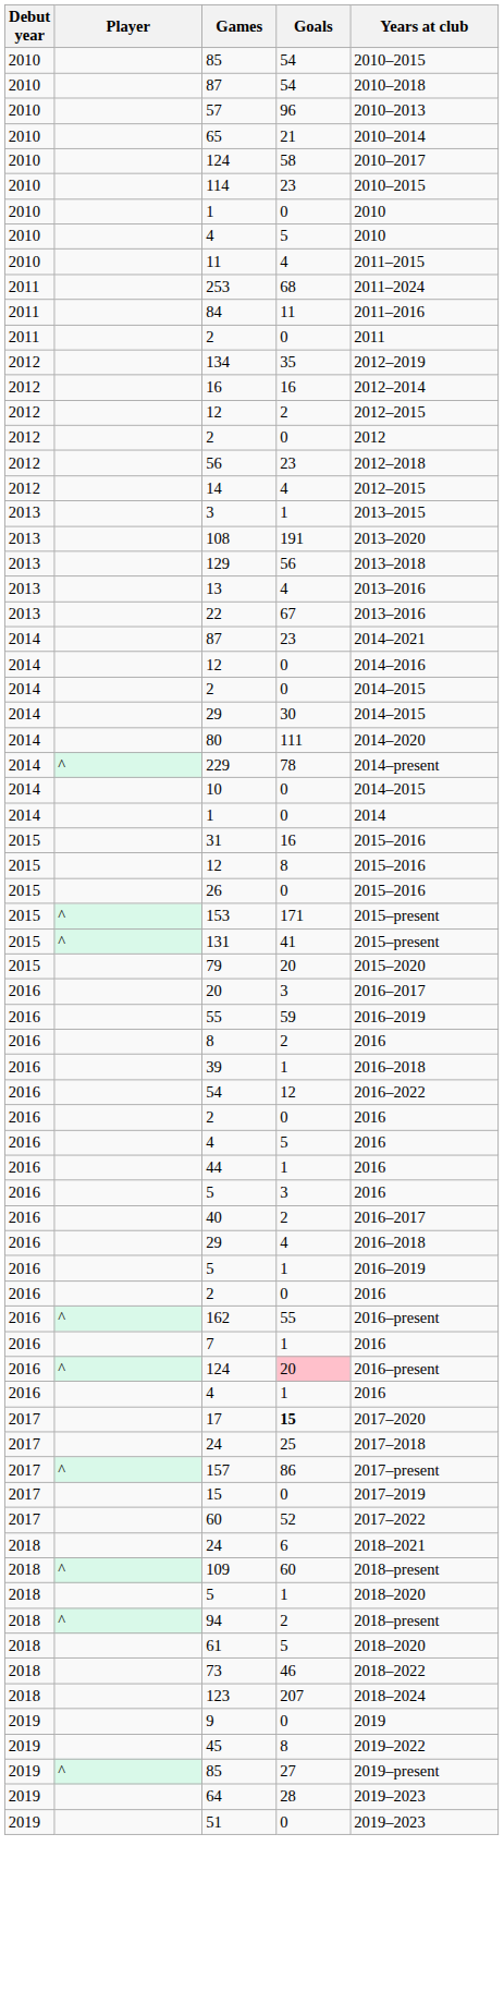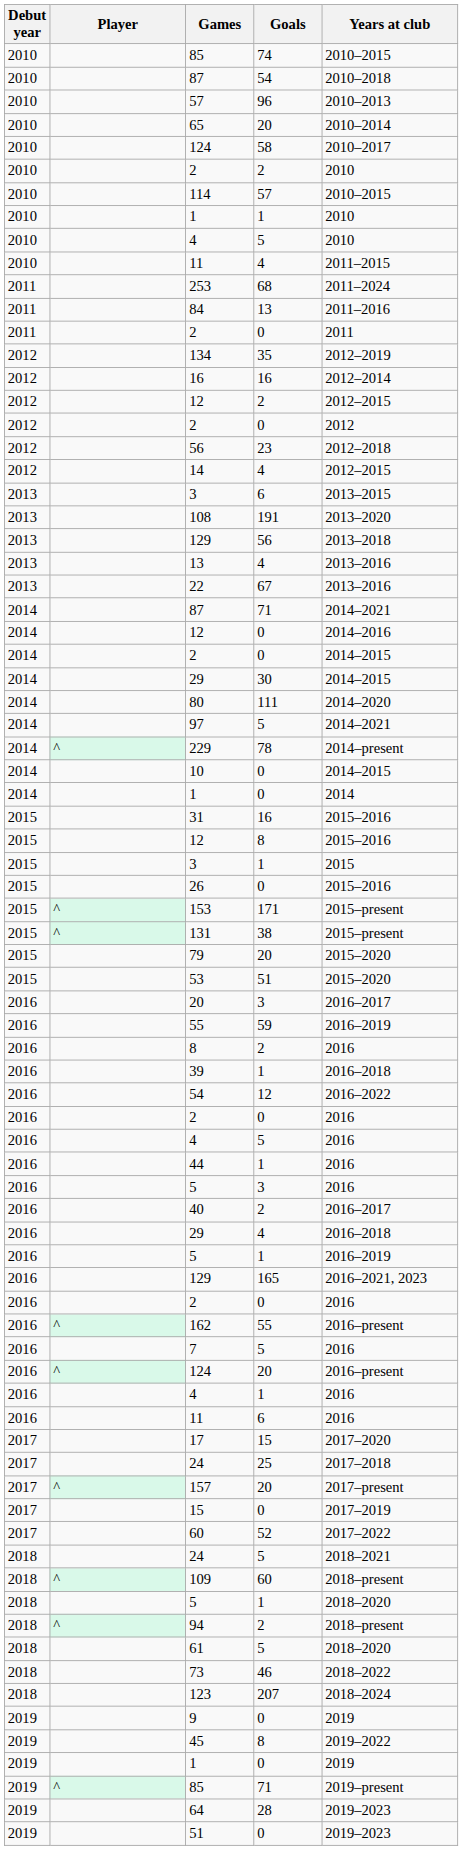 <table class="wikitable sortable" style="width:80%;">
 <tr>
 <th style="width=10%">Debut year</th>
 <th style="width:30%">Player</th>
 <th style="width:15%">Games</th>
 <th style="width:15%">Goals</th>
 <th style="width:30%">Years at club</th>
 </tr>
 <tr>
 <td>2010</td>
 <td></td>
 <td>85</td>
-<td>54</td>
+<td>74</td>
 <td>2010–2015</td>
 </tr>
 <tr>
 <td>2010</td>
 <td></td>
 <td>87</td>
 <td>54</td>
 <td>2010–2018</td>
 </tr>
 <tr>
 <td>2010</td>
 <td></td>
 <td>57</td>
 <td>96</td>
 <td>2010–2013</td>
 </tr>
 <tr>
 <td>2010</td>
 <td></td>
 <td>65</td>
-<td>21</td>
+<td>20</td>
 <td>2010–2014</td>
 </tr>
 <tr>
 <td>2010</td>
 <td></td>
 <td>124</td>
 <td>58</td>
 <td>2010–2017</td>
 </tr>
 <tr>
 <td>2010</td>
 <td></td>
+<td>2</td>
+<td>2</td>
+<td>2010</td>
+</tr>
+<tr>
+<td>2010</td>
+<td></td>
 <td>114</td>
-<td>23</td>
+<td>57</td>
 <td>2010–2015</td>
 </tr>
 <tr>
 <td>2010</td>
 <td></td>
 <td>1</td>
-<td>0</td>
+<td>1</td>
 <td>2010</td>
 </tr>
 <tr>
 <td>2010</td>
 <td></td>
 <td>4</td>
 <td>5</td>
 <td>2010</td>
 </tr>
 <tr>
 <td>2010</td>
 <td></td>
 <td>11</td>
 <td>4</td>
 <td>2011–2015</td>
 </tr>
 <tr>
 <td>2011</td>
 <td></td>
 <td>253</td>
 <td>68</td>
 <td>2011–2024</td>
 </tr>
 <tr>
 <td>2011</td>
 <td></td>
 <td>84</td>
-<td>11</td>
+<td>13</td>
 <td>2011–2016</td>
 </tr>
 <tr>
 <td>2011</td>
 <td></td>
 <td>2</td>
 <td>0</td>
 <td>2011</td>
 </tr>
 <tr>
 <td>2012</td>
 <td></td>
 <td>134</td>
 <td>35</td>
 <td>2012–2019</td>
 </tr>
 <tr>
 <td>2012</td>
 <td></td>
 <td>16</td>
 <td>16</td>
 <td>2012–2014</td>
 </tr>
 <tr>
 <td>2012</td>
 <td></td>
 <td>12</td>
 <td>2</td>
 <td>2012–2015</td>
 </tr>
 <tr>
 <td>2012</td>
 <td></td>
 <td>2</td>
 <td>0</td>
 <td>2012</td>
 </tr>
 <tr>
 <td>2012</td>
 <td></td>
 <td>56</td>
 <td>23</td>
 <td>2012–2018</td>
 </tr>
 <tr>
 <td>2012</td>
 <td></td>
 <td>14</td>
 <td>4</td>
 <td>2012–2015</td>
 </tr>
 <tr>
 <td>2013</td>
 <td></td>
 <td>3</td>
-<td>1</td>
+<td>6</td>
 <td>2013–2015</td>
 </tr>
 <tr>
 <td>2013</td>
 <td></td>
 <td>108</td>
 <td>191</td>
 <td>2013–2020</td>
 </tr>
 <tr>
 <td>2013</td>
 <td></td>
 <td>129</td>
 <td>56</td>
 <td>2013–2018</td>
 </tr>
 <tr>
 <td>2013</td>
 <td></td>
 <td>13</td>
 <td>4</td>
 <td>2013–2016</td>
 </tr>
 <tr>
 <td>2013</td>
 <td></td>
 <td>22</td>
 <td>67</td>
 <td>2013–2016</td>
 </tr>
 <tr>
 <td>2014</td>
 <td></td>
 <td>87</td>
-<td>23</td>
+<td>71</td>
 <td>2014–2021</td>
 </tr>
 <tr>
 <td>2014</td>
 <td></td>
 <td>12</td>
 <td>0</td>
 <td>2014–2016</td>
 </tr>
 <tr>
 <td>2014</td>
 <td></td>
 <td>2</td>
 <td>0</td>
 <td>2014–2015</td>
 </tr>
 <tr>
 <td>2014</td>
 <td></td>
 <td>29</td>
 <td>30</td>
 <td>2014–2015</td>
 </tr>
 <tr>
 <td>2014</td>
 <td></td>
 <td>80</td>
 <td>111</td>
 <td>2014–2020</td>
+</tr>
+<tr>
+<td>2014</td>
+<td></td>
+<td>97</td>
+<td>5</td>
+<td>2014–2021</td>
 </tr>
 <tr>
 <td>2014</td>
 <td style="background:#d9f9e9;">^</td>
 <td>229</td>
 <td>78</td>
 <td>2014–present</td>
 </tr>
 <tr>
 <td>2014</td>
 <td></td>
 <td>10</td>
 <td>0</td>
 <td>2014–2015</td>
 </tr>
 <tr>
 <td>2014</td>
 <td></td>
 <td>1</td>
 <td>0</td>
 <td>2014</td>
 </tr>
 <tr>
 <td>2015</td>
 <td></td>
 <td>31</td>
 <td>16</td>
 <td>2015–2016</td>
 </tr>
 <tr>
 <td>2015</td>
 <td></td>
 <td>12</td>
 <td>8</td>
 <td>2015–2016</td>
 </tr>
 <tr>
 <td>2015</td>
 <td></td>
+<td>3</td>
+<td>1</td>
+<td>2015</td>
+</tr>
+<tr>
+<td>2015</td>
+<td></td>
 <td>26</td>
 <td>0</td>
 <td>2015–2016</td>
 </tr>
 <tr>
 <td>2015</td>
 <td style="background:#d9f9e9;">^</td>
 <td>153</td>
 <td>171</td>
 <td>2015–present</td>
 </tr>
 <tr>
 <td>2015</td>
 <td style="background:#d9f9e9;">^</td>
 <td>131</td>
-<td>41</td>
+<td>38</td>
 <td>2015–present</td>
 </tr>
 <tr>
 <td>2015</td>
 <td></td>
 <td>79</td>
 <td>20</td>
+<td>2015–2020</td>
+</tr>
+<tr>
+<td>2015</td>
+<td></td>
+<td>53</td>
+<td>51</td>
 <td>2015–2020</td>
 </tr>
 <tr>
 <td>2016</td>
 <td></td>
 <td>20</td>
 <td>3</td>
 <td>2016–2017</td>
 </tr>
 <tr>
 <td>2016</td>
 <td></td>
 <td>55</td>
 <td>59</td>
 <td>2016–2019</td>
 </tr>
 <tr>
 <td>2016</td>
 <td></td>
 <td>8</td>
 <td>2</td>
 <td>2016</td>
 </tr>
 <tr>
 <td>2016</td>
 <td></td>
 <td>39</td>
 <td>1</td>
 <td>2016–2018</td>
 </tr>
 <tr>
 <td>2016</td>
 <td></td>
 <td>54</td>
 <td>12</td>
 <td>2016–2022</td>
 </tr>
 <tr>
 <td>2016</td>
 <td></td>
 <td>2</td>
 <td>0</td>
 <td>2016</td>
 </tr>
 <tr>
 <td>2016</td>
 <td></td>
 <td>4</td>
 <td>5</td>
 <td>2016</td>
 </tr>
 <tr>
 <td>2016</td>
 <td></td>
 <td>44</td>
 <td>1</td>
 <td>2016</td>
 </tr>
 <tr>
 <td>2016</td>
 <td></td>
 <td>5</td>
 <td>3</td>
 <td>2016</td>
 </tr>
 <tr>
 <td>2016</td>
 <td></td>
 <td>40</td>
 <td>2</td>
 <td>2016–2017</td>
 </tr>
 <tr>
 <td>2016</td>
 <td></td>
 <td>29</td>
 <td>4</td>
 <td>2016–2018</td>
 </tr>
 <tr>
 <td>2016</td>
 <td></td>
 <td>5</td>
 <td>1</td>
 <td>2016–2019</td>
 </tr>
 <tr>
 <td>2016</td>
 <td></td>
+<td>129</td>
+<td>165</td>
+<td>2016–2021, 2023</td>
+</tr>
+<tr>
+<td>2016</td>
+<td></td>
 <td>2</td>
 <td>0</td>
 <td>2016</td>
 </tr>
 <tr>
 <td>2016</td>
 <td style="background:#d9f9e9;">^</td>
 <td>162</td>
 <td>55</td>
 <td>2016–present</td>
 </tr>
 <tr>
 <td>2016</td>
 <td></td>
 <td>7</td>
-<td>1</td>
+<td>5</td>
 <td>2016</td>
 </tr>
 <tr>
 <td>2016</td>
 <td style="background:#d9f9e9;">^</td>
 <td>124</td>
-<td style="background: pink;">20</td>
+<td>20</td>
 <td>2016–present</td>
 </tr>
 <tr>
 <td>2016</td>
 <td></td>
 <td>4</td>
 <td>1</td>
 <td>2016</td>
 </tr>
 <tr>
+<td>2016</td>
+<td></td>
+<td>11</td>
+<td>6</td>
+<td>2016</td>
+</tr>
+<tr>
 <td>2017</td>
 <td></td>
 <td>17</td>
-<td><strong>15</strong></td>
+<td>15</td>
 <td>2017–2020</td>
 </tr>
 <tr>
 <td>2017</td>
 <td></td>
 <td>24</td>
 <td>25</td>
 <td>2017–2018</td>
 </tr>
 <tr>
 <td>2017</td>
 <td style="background:#d9f9e9;">^</td>
 <td>157</td>
-<td>86</td>
+<td>20</td>
 <td>2017–present</td>
 </tr>
 <tr>
 <td>2017</td>
 <td></td>
 <td>15</td>
 <td>0</td>
 <td>2017–2019</td>
 </tr>
 <tr>
 <td>2017</td>
 <td></td>
 <td>60</td>
 <td>52</td>
 <td>2017–2022</td>
 </tr>
 <tr>
 <td>2018</td>
 <td></td>
 <td>24</td>
-<td>6</td>
+<td>5</td>
 <td>2018–2021</td>
 </tr>
 <tr>
 <td>2018</td>
 <td style="background:#d9f9e9;">^</td>
 <td>109</td>
 <td>60</td>
 <td>2018–present</td>
 </tr>
 <tr>
 <td>2018</td>
 <td></td>
 <td>5</td>
 <td>1</td>
 <td>2018–2020</td>
 </tr>
 <tr>
 <td>2018</td>
 <td style="background:#d9f9e9;">^</td>
 <td>94</td>
 <td>2</td>
 <td>2018–present</td>
 </tr>
 <tr>
 <td>2018</td>
 <td></td>
 <td>61</td>
 <td>5</td>
 <td>2018–2020</td>
 </tr>
 <tr>
 <td>2018</td>
 <td></td>
 <td>73</td>
 <td>46</td>
 <td>2018–2022</td>
 </tr>
 <tr>
 <td>2018</td>
 <td></td>
 <td>123</td>
 <td>207</td>
 <td>2018–2024</td>
 </tr>
 <tr>
 <td>2019</td>
 <td></td>
 <td>9</td>
 <td>0</td>
 <td>2019</td>
 </tr>
 <tr>
 <td>2019</td>
 <td></td>
 <td>45</td>
 <td>8</td>
 <td>2019–2022</td>
 </tr>
 <tr>
 <td>2019</td>
+<td></td>
+<td>1</td>
+<td>0</td>
+<td>2019</td>
+</tr>
+<tr>
+<td>2019</td>
 <td style="background:#d9f9e9;">^</td>
 <td>85</td>
-<td>27</td>
+<td>71</td>
 <td>2019–present</td>
 </tr>
 <tr>
 <td>2019</td>
 <td></td>
 <td>64</td>
 <td>28</td>
 <td>2019–2023</td>
 </tr>
 <tr>
 <td>2019</td>
 <td></td>
 <td>51</td>
 <td>0</td>
 <td>2019–2023</td>
 </tr>
 </table>
